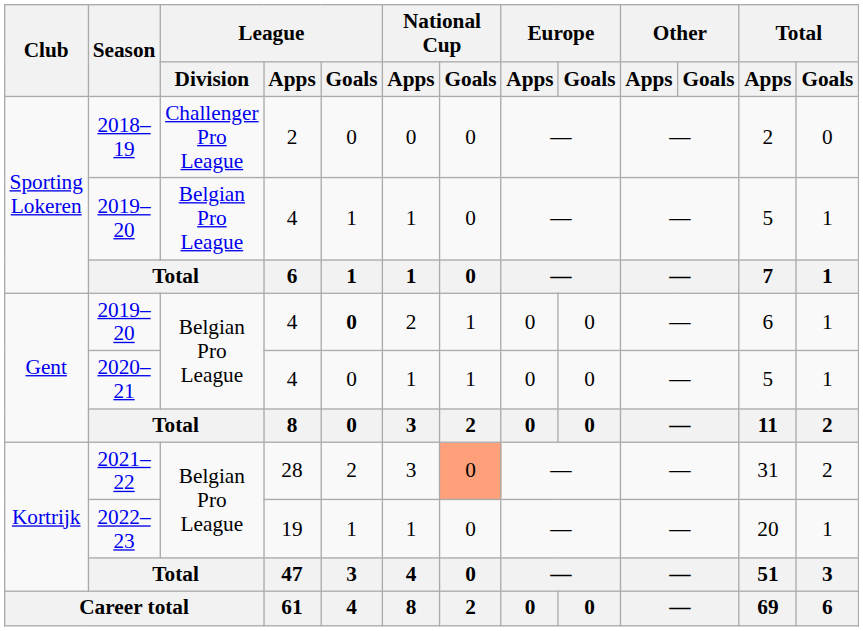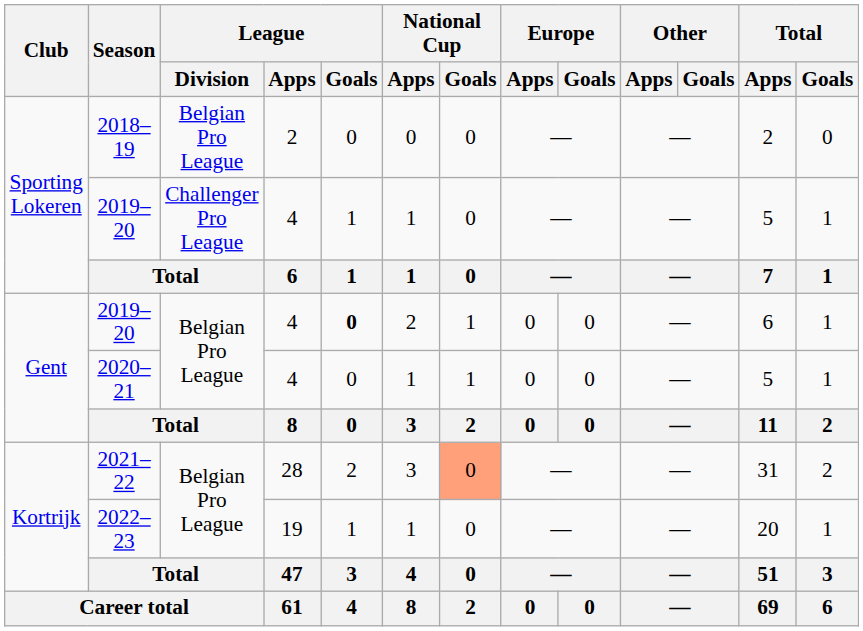 <table class="wikitable" style="text-align:center">
 <tr>
 <th rowspan="2">Club</th>
 <th rowspan="2">Season</th>
 <th colspan="3">League</th>
 <th colspan="2">National Cup</th>
 <th colspan="2">Europe</th>
 <th colspan="2">Other</th>
 <th colspan="2">Total</th>
 </tr>
 <tr>
 <th>Division</th>
 <th>Apps</th>
 <th>Goals</th>
 <th>Apps</th>
 <th>Goals</th>
 <th>Apps</th>
 <th>Goals</th>
 <th>Apps</th>
 <th>Goals</th>
 <th>Apps</th>
 <th>Goals</th>
 </tr>
 <tr>
 <td rowspan="3"><a href='#'>Sporting Lokeren</a></td>
 <td><a href='#'>2018–19</a></td>
-<td><a href='#'>Challenger Pro League</a></td>
+<td><a href='#'>Belgian Pro League</a></td>
 <td>2</td>
 <td>0</td>
 <td>0</td>
 <td>0</td>
 <td colspan="2">—</td>
 <td colspan="2">—</td>
 <td>2</td>
 <td>0</td>
 </tr>
 <tr>
 <td><a href='#'>2019–20</a></td>
-<td><a href='#'>Belgian Pro League</a></td>
+<td><a href='#'>Challenger Pro League</a></td>
 <td>4</td>
 <td>1</td>
 <td>1</td>
 <td>0</td>
 <td colspan="2">—</td>
 <td colspan="2">—</td>
 <td>5</td>
 <td>1</td>
 </tr>
 <tr>
 <th colspan="2">Total</th>
 <th>6</th>
 <th>1</th>
 <th>1</th>
 <th>0</th>
 <th colspan="2">—</th>
 <th colspan="2">—</th>
 <th>7</th>
 <th>1</th>
 </tr>
 <tr>
 <td rowspan="3"><a href='#'>Gent</a></td>
 <td><a href='#'>2019–20</a></td>
 <td rowspan="2">Belgian Pro League</td>
 <td>4</td>
 <td><strong>0</strong></td>
 <td>2</td>
 <td>1</td>
 <td>0</td>
 <td>0</td>
 <td colspan="2">—</td>
 <td>6</td>
 <td>1</td>
 </tr>
 <tr>
 <td><a href='#'>2020–21</a></td>
 <td>4</td>
 <td>0</td>
 <td>1</td>
 <td>1</td>
 <td>0</td>
 <td>0</td>
 <td colspan="2">—</td>
 <td>5</td>
 <td>1</td>
 </tr>
 <tr>
 <th colspan="2">Total</th>
 <th>8</th>
 <th>0</th>
 <th>3</th>
 <th>2</th>
 <th>0</th>
 <th>0</th>
 <th colspan="2">—</th>
 <th>11</th>
 <th>2</th>
 </tr>
 <tr>
 <td rowspan="3"><a href='#'>Kortrijk</a></td>
 <td><a href='#'>2021–22</a></td>
 <td rowspan="2">Belgian Pro League</td>
 <td>28</td>
 <td>2</td>
 <td>3</td>
 <td style="background: lightsalmon;">0</td>
 <td colspan="2">—</td>
 <td colspan="2">—</td>
 <td>31</td>
 <td>2</td>
 </tr>
 <tr>
 <td><a href='#'>2022–23</a></td>
 <td>19</td>
 <td>1</td>
 <td>1</td>
 <td>0</td>
 <td colspan="2">—</td>
 <td colspan="2">—</td>
 <td>20</td>
 <td>1</td>
 </tr>
 <tr>
 <th colspan="2">Total</th>
 <th>47</th>
 <th>3</th>
 <th>4</th>
 <th>0</th>
 <th colspan="2">—</th>
 <th colspan="2">—</th>
 <th>51</th>
 <th>3</th>
 </tr>
 <tr>
 <th colspan="3">Career total</th>
 <th>61</th>
 <th>4</th>
 <th>8</th>
 <th>2</th>
 <th>0</th>
 <th>0</th>
 <th colspan="2">—</th>
 <th>69</th>
 <th>6</th>
 </tr>
 </table>
